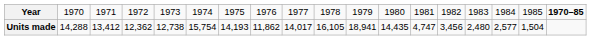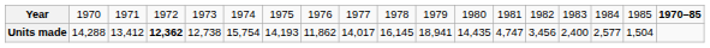 <table class="wikitable" style="text-align:center; font-size:89%; text-align:center;">
 <tr>
 <th>Year</th>
 <td>1970</td>
 <td>1971</td>
 <td>1972</td>
 <td>1973</td>
 <td>1974</td>
 <td>1975</td>
 <td>1976</td>
 <td>1977</td>
 <td>1978</td>
 <td>1979</td>
 <td>1980</td>
 <td>1981</td>
 <td>1982</td>
 <td>1983</td>
 <td>1984</td>
 <td>1985</td>
 <td style="line-height:1.2em;"><strong>1970–85</strong></td>
 </tr>
 <tr>
 <th style="line-height:1.2em;">Units made</th>
 <td>14,288</td>
 <td>13,412</td>
-<td>12,362</td>
+<td><strong>12,362</strong></td>
 <td>12,738</td>
 <td>15,754</td>
 <td>14,193</td>
 <td>11,862</td>
 <td>14,017</td>
-<td>16,105</td>
+<td>16,145</td>
 <td>18,941</td>
 <td>14,435</td>
 <td>4,747</td>
 <td>3,456</td>
-<td>2,480</td>
+<td>2,400</td>
 <td>2,577</td>
 <td>1,504</td>
 <td></td>
 </tr>
 </table>
